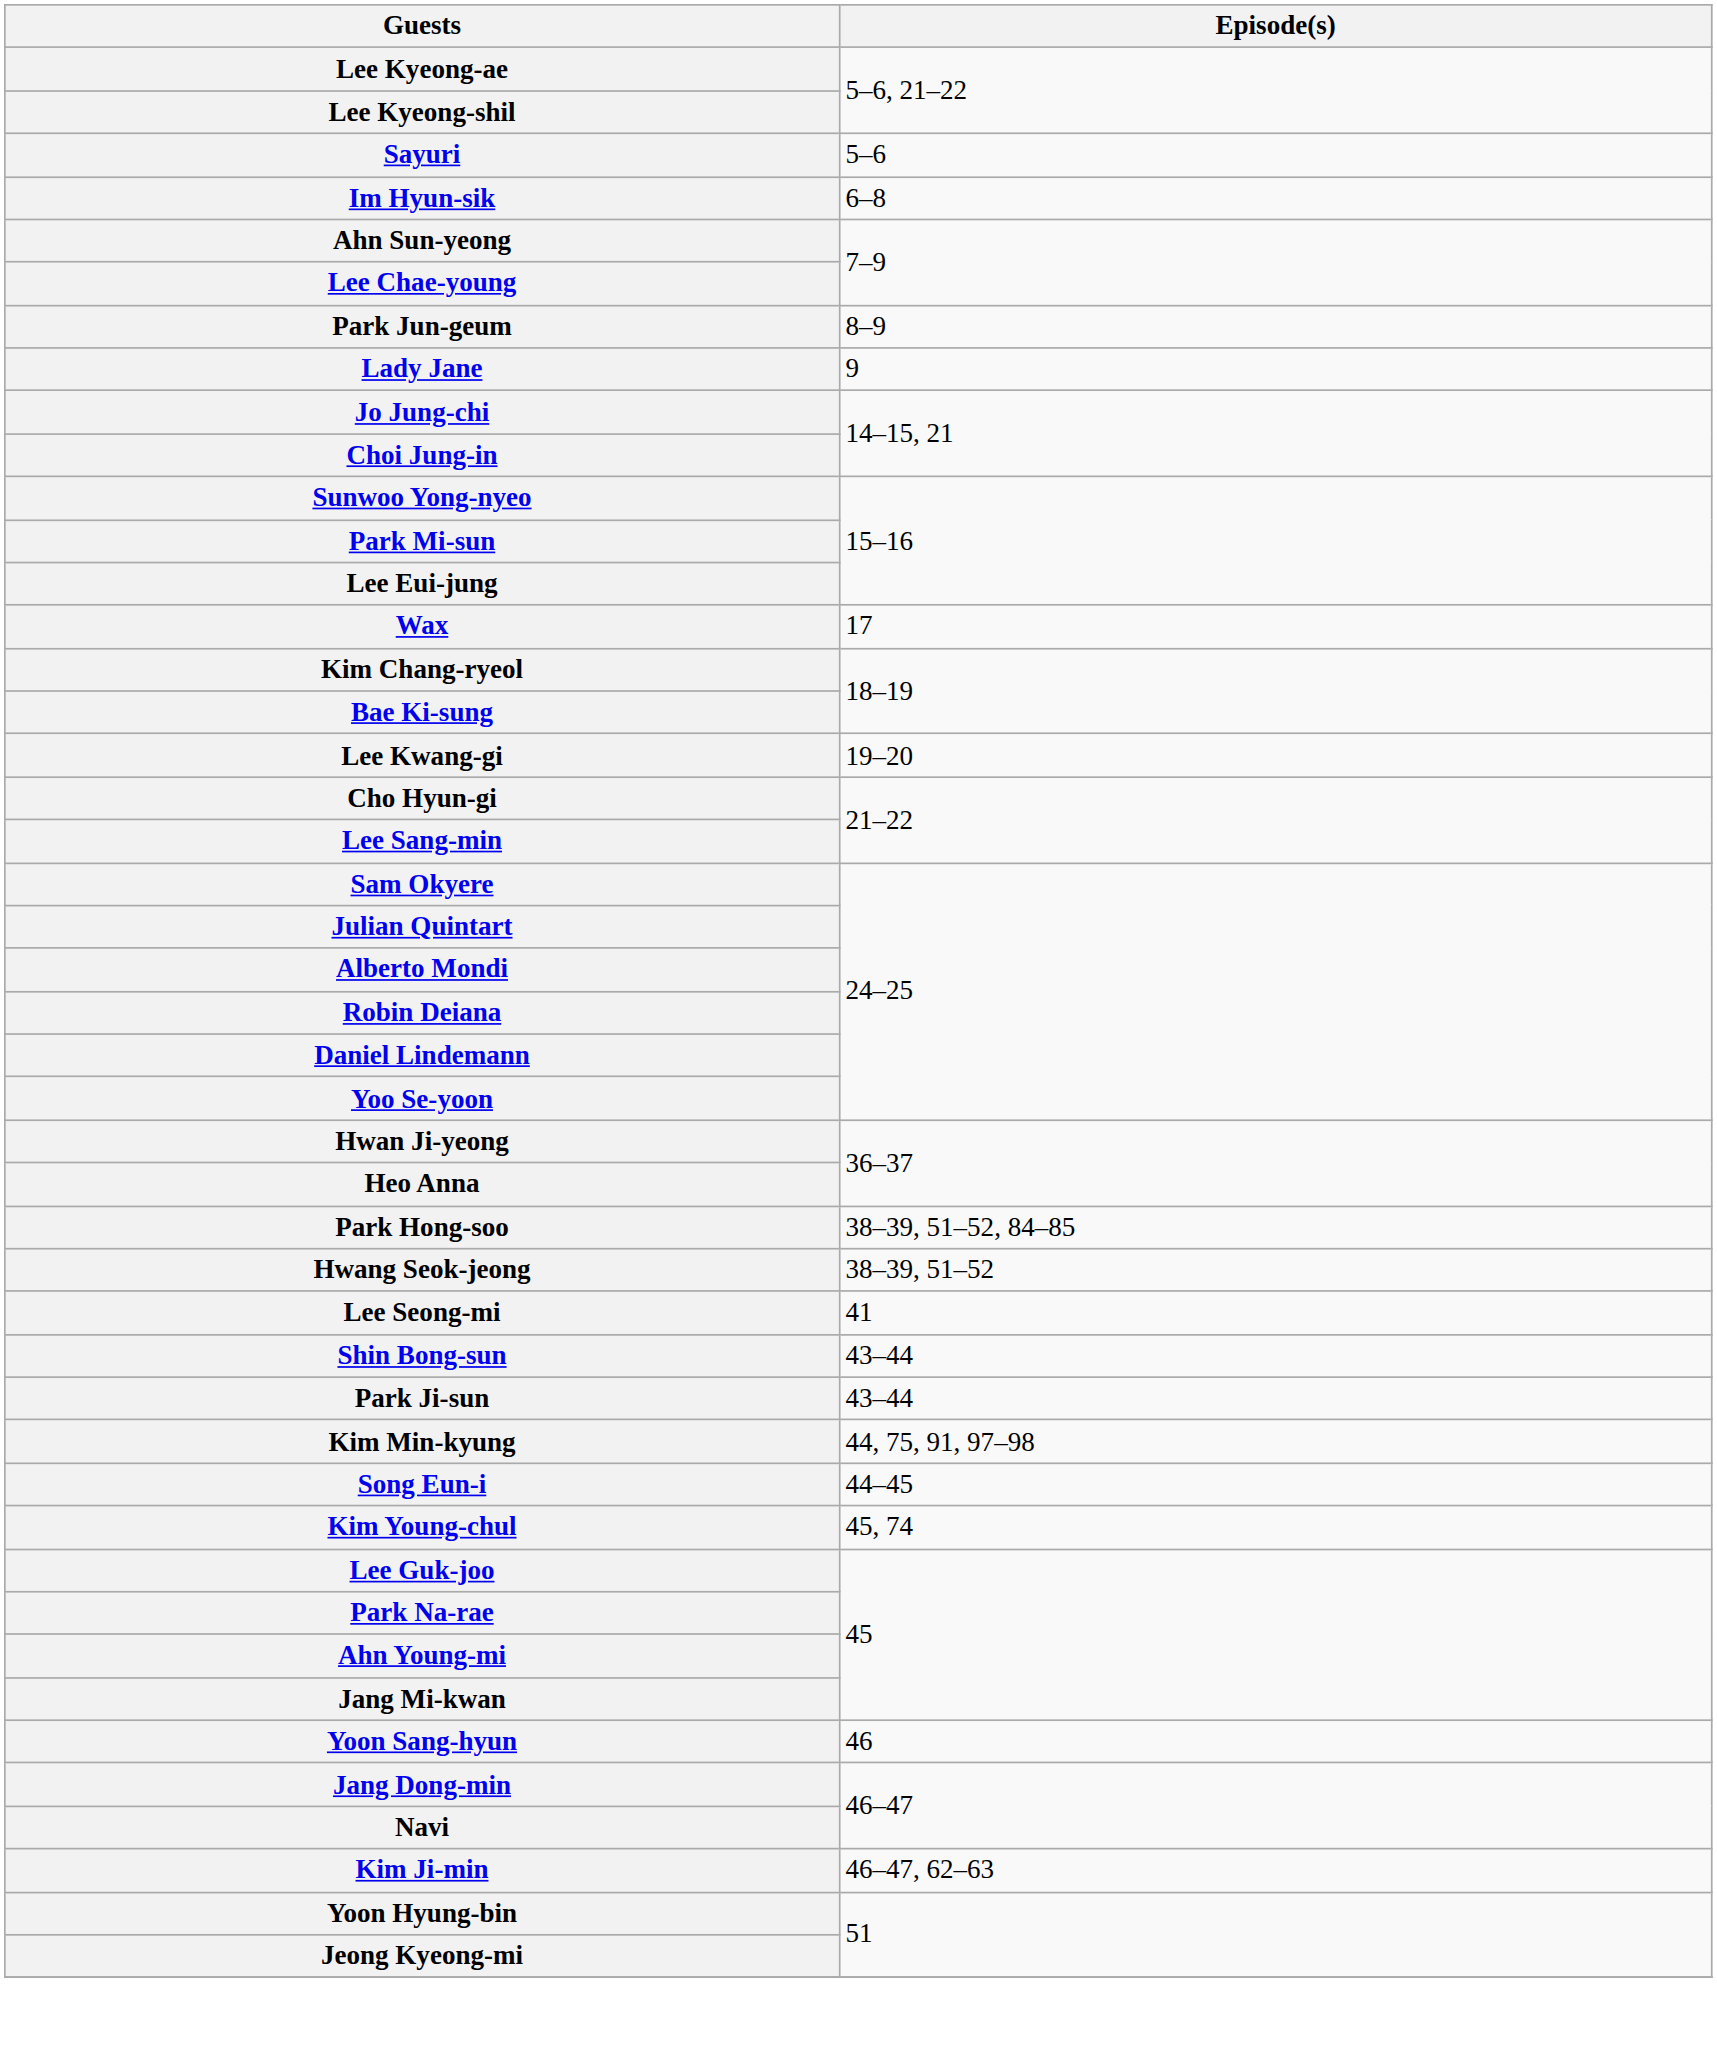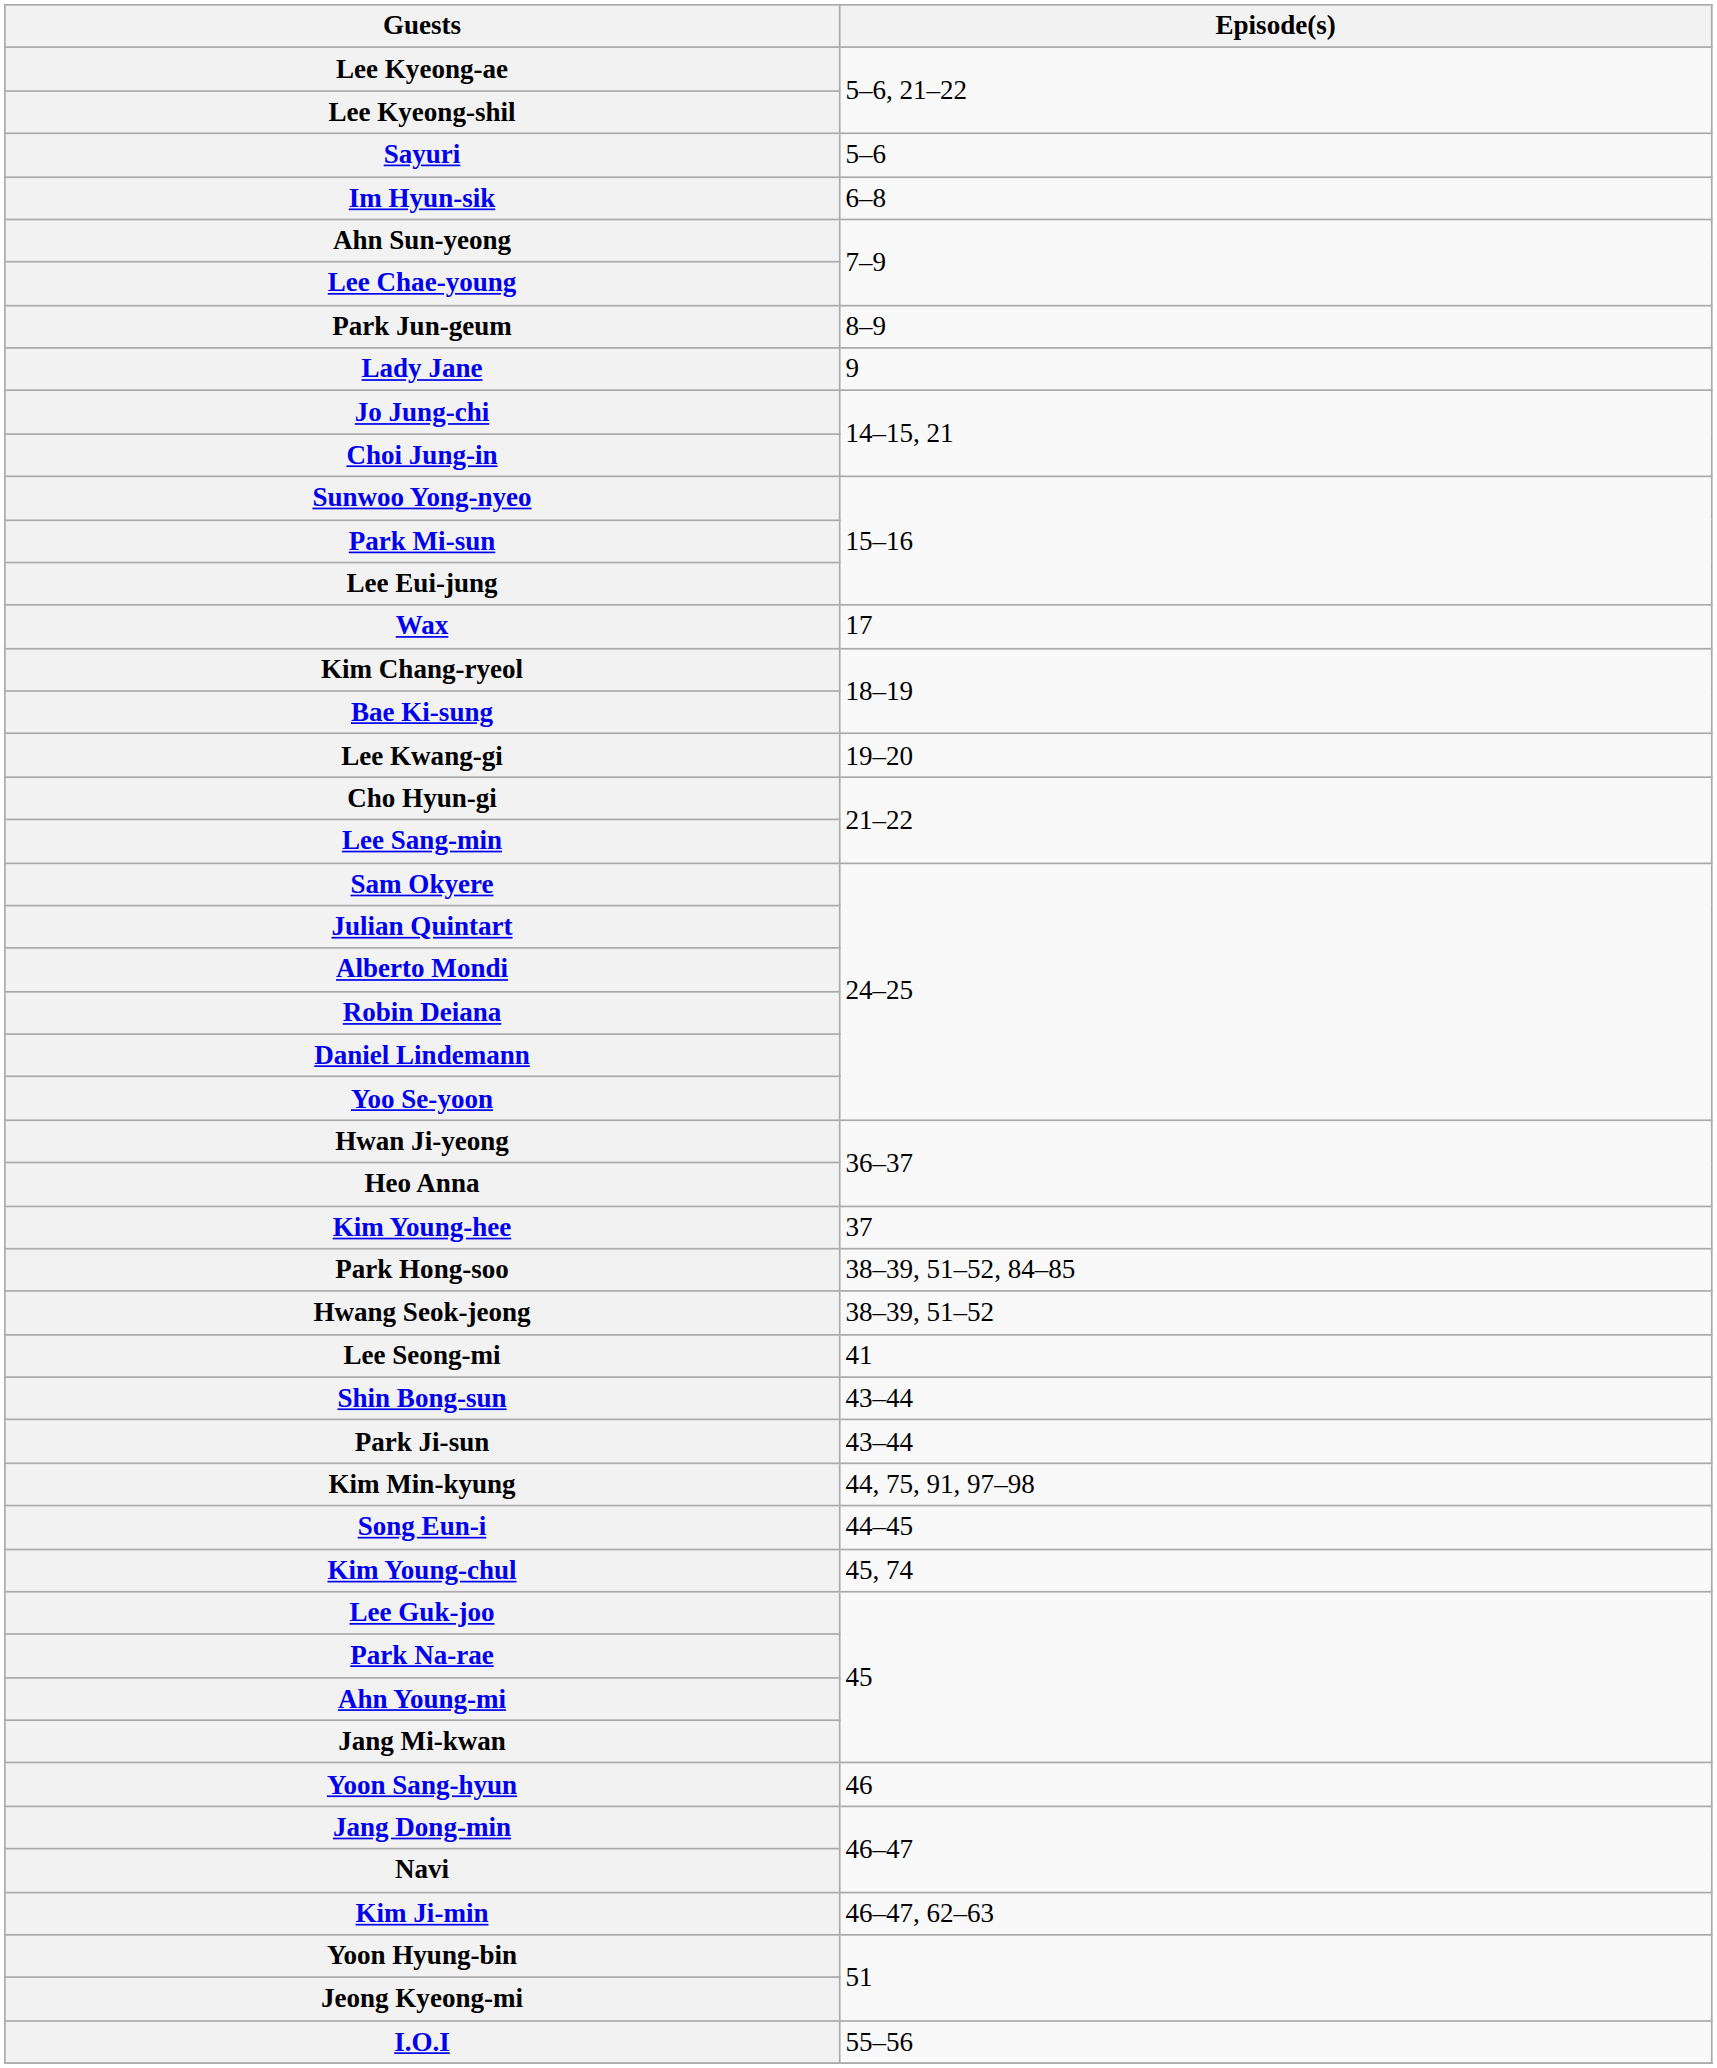 <table class="wikitable" style="width:80%; style="text-align:center" margin:auto;">
 <tr>
 <th>Guests</th>
 <th>Episode(s)</th>
 </tr>
 <tr>
 <th>Lee Kyeong-ae</th>
 <td rowspan="2">5–6, 21–22</td>
 </tr>
 <tr>
 <th>Lee Kyeong-shil</th>
 </tr>
 <tr>
 <th><a href='#'>Sayuri</a></th>
 <td>5–6</td>
 </tr>
 <tr>
 <th><a href='#'>Im Hyun-sik</a></th>
 <td>6–8</td>
 </tr>
 <tr>
 <th>Ahn Sun-yeong</th>
 <td rowspan="2">7–9</td>
 </tr>
 <tr>
 <th><a href='#'>Lee Chae-young</a></th>
 </tr>
 <tr>
 <th>Park Jun-geum</th>
 <td>8–9</td>
 </tr>
 <tr>
 <th><a href='#'>Lady Jane</a></th>
 <td>9</td>
 </tr>
 <tr>
 <th><a href='#'>Jo Jung-chi</a></th>
 <td rowspan="2">14–15, 21</td>
 </tr>
 <tr>
 <th><a href='#'>Choi Jung-in</a></th>
 </tr>
 <tr>
 <th><a href='#'>Sunwoo Yong-nyeo</a></th>
 <td rowspan="3">15–16</td>
 </tr>
 <tr>
 <th><a href='#'>Park Mi-sun</a></th>
 </tr>
 <tr>
 <th>Lee Eui-jung</th>
 </tr>
 <tr>
 <th><a href='#'>Wax</a></th>
 <td>17</td>
 </tr>
 <tr>
 <th>Kim Chang-ryeol</th>
 <td rowspan="2">18–19</td>
 </tr>
 <tr>
 <th><a href='#'>Bae Ki-sung</a></th>
 </tr>
 <tr>
 <th>Lee Kwang-gi</th>
 <td>19–20</td>
 </tr>
 <tr>
 <th>Cho Hyun-gi</th>
 <td rowspan="2">21–22</td>
 </tr>
 <tr>
 <th><a href='#'>Lee Sang-min</a></th>
 </tr>
 <tr>
 <th><a href='#'>Sam Okyere</a></th>
 <td rowspan="6">24–25</td>
 </tr>
 <tr>
 <th><a href='#'>Julian Quintart</a></th>
 </tr>
 <tr>
 <th><a href='#'>Alberto Mondi</a></th>
 </tr>
 <tr>
 <th><a href='#'>Robin Deiana</a></th>
 </tr>
 <tr>
 <th><a href='#'>Daniel Lindemann</a></th>
 </tr>
 <tr>
 <th><a href='#'>Yoo Se-yoon</a></th>
 </tr>
 <tr>
 <th>Hwan Ji-yeong</th>
 <td rowspan="2">36–37</td>
 </tr>
 <tr>
 <th>Heo Anna</th>
 </tr>
 <tr>
+<th><a href='#'>Kim Young-hee</a></th>
+<td>37</td>
+</tr>
+<tr>
 <th>Park Hong-soo</th>
 <td>38–39, 51–52, 84–85</td>
 </tr>
 <tr>
 <th>Hwang Seok-jeong</th>
 <td>38–39, 51–52</td>
 </tr>
 <tr>
 <th>Lee Seong-mi</th>
 <td>41</td>
 </tr>
 <tr>
 <th><a href='#'>Shin Bong-sun</a></th>
 <td>43–44</td>
 </tr>
 <tr>
 <th>Park Ji-sun</th>
 <td>43–44</td>
 </tr>
 <tr>
 <th>Kim Min-kyung</th>
 <td>44, 75, 91, 97–98</td>
 </tr>
 <tr>
 <th><a href='#'>Song Eun-i</a></th>
 <td>44–45</td>
 </tr>
 <tr>
 <th><a href='#'>Kim Young-chul</a></th>
 <td>45, 74</td>
 </tr>
 <tr>
 <th><a href='#'>Lee Guk-joo</a></th>
 <td rowspan="4">45</td>
 </tr>
 <tr>
 <th><a href='#'>Park Na-rae</a></th>
 </tr>
 <tr>
 <th><a href='#'>Ahn Young-mi</a></th>
 </tr>
 <tr>
 <th>Jang Mi-kwan</th>
 </tr>
 <tr>
 <th><a href='#'>Yoon Sang-hyun</a></th>
 <td>46</td>
 </tr>
 <tr>
 <th><a href='#'>Jang Dong-min</a></th>
 <td rowspan="2">46–47</td>
 </tr>
 <tr>
 <th>Navi</th>
 </tr>
 <tr>
 <th><a href='#'>Kim Ji-min</a></th>
 <td>46–47, 62–63</td>
 </tr>
 <tr>
 <th>Yoon Hyung-bin</th>
 <td rowspan="2">51</td>
 </tr>
 <tr>
 <th>Jeong Kyeong-mi</th>
 </tr>
 <tr>
+<th><a href='#'>I.O.I</a></th>
+<td>55–56</td>
+</tr>
+<tr>
 </tr>
 </table>
